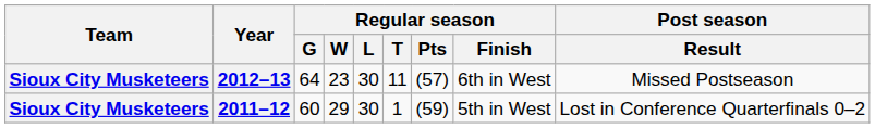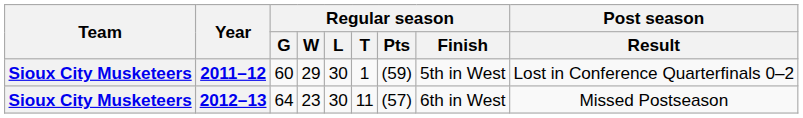 <table class="wikitable" style="font-size: 95%; text-align:center;">
 <tr>
 <th rowspan="2">Team</th>
 <th rowspan="2">Year</th>
 <th colspan="6">Regular season</th>
 <th colspan="1">Post season</th>
 </tr>
 <tr>
 <th>G</th>
 <th>W</th>
 <th>L</th>
 <th>T</th>
 <th>Pts</th>
 <th>Finish</th>
 <th>Result</th>
 </tr>
 <tr>
 <th><a href='#'>Sioux City Musketeers</a></th>
+<th><a href='#'>2011–12</a></th>
+<td>60</td>
+<td>29</td>
+<td>30</td>
+<td>1</td>
+<td>(59)</td>
+<td>5th in West</td>
+<td>Lost in Conference Quarterfinals 0–2</td>
+</tr>
+<tr>
+<th><a href='#'>Sioux City Musketeers</a></th>
 <th><a href='#'>2012–13</a></th>
 <td>64</td>
 <td>23</td>
 <td>30</td>
 <td>11</td>
 <td>(57)</td>
 <td>6th in West</td>
 <td>Missed Postseason</td>
 </tr>
-<tr>
-<th><a href='#'>Sioux City Musketeers</a></th>
-<th><a href='#'>2011–12</a></th>
-<td>60</td>
-<td>29</td>
-<td>30</td>
-<td>1</td>
-<td>(59)</td>
-<td>5th in West</td>
-<td>Lost in Conference Quarterfinals 0–2</td>
-</tr>
 </table>
